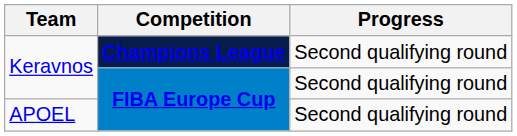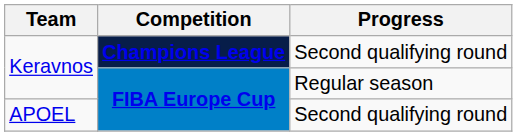 <table class="wikitable sortable">
 <tr>
 <th>Team</th>
 <th>Competition</th>
 <th>Progress</th>
 </tr>
 <tr>
 <td rowspan=2><a href='#'>Keravnos</a></td>
 <td style="background-color:#071D49;color:#D0D3D4;text-align:center"><strong><a href='#'><span>Champions League</span></a></strong></td>
 <td>Second qualifying round</td>
 </tr>
 <tr>
 <td rowspan=2 style="background-color:#0080C8;color:white;text-align:center"><strong><a href='#'><span>FIBA Europe Cup</span></a></strong></td>
-<td>Second qualifying round</td>
+<td>Regular season</td>
 </tr>
 <tr>
 <td><a href='#'>APOEL</a></td>
 <td>Second qualifying round</td>
 </tr>
 </table>
